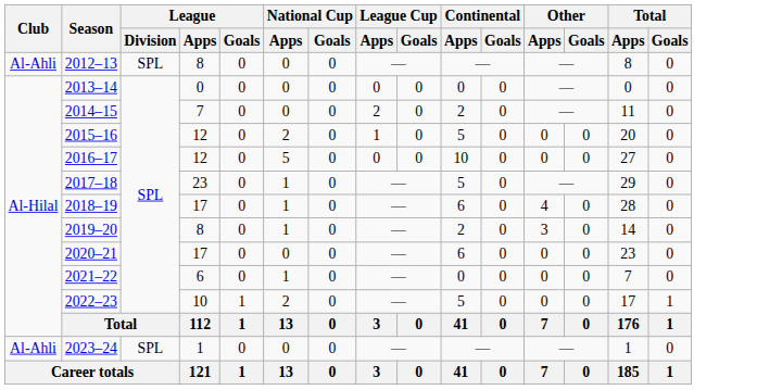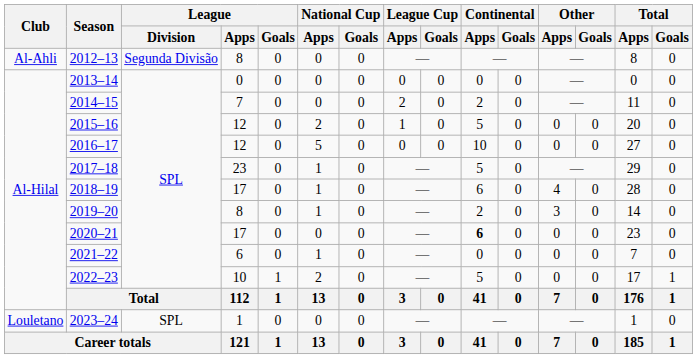 <table class="wikitable" style="text-align: center">
 <tr>
 <th rowspan=2>Club</th>
 <th rowspan=2>Season</th>
 <th colspan=3>League</th>
 <th colspan=2>National Cup</th>
 <th colspan=2>League Cup</th>
 <th colspan=2>Continental</th>
 <th colspan=2>Other</th>
 <th colspan=2>Total</th>
 </tr>
 <tr>
 <th>Division</th>
 <th>Apps</th>
 <th>Goals</th>
 <th>Apps</th>
 <th>Goals</th>
 <th>Apps</th>
 <th>Goals</th>
 <th>Apps</th>
 <th>Goals</th>
 <th>Apps</th>
 <th>Goals</th>
 <th>Apps</th>
 <th>Goals</th>
 </tr>
 <tr>
 <td><a href='#'>Al-Ahli</a></td>
 <td><a href='#'>2012–13</a></td>
-<td>SPL</td>
+<td><a href='#'>Segunda Divisão</a></td>
 <td>8</td>
 <td>0</td>
 <td>0</td>
 <td>0</td>
 <td colspan=2>—</td>
 <td colspan=2>—</td>
 <td colspan=2>—</td>
 <td>8</td>
 <td>0</td>
 </tr>
 <tr>
 <td rowspan=11><a href='#'>Al-Hilal</a></td>
 <td><a href='#'>2013–14</a></td>
 <td rowspan=10><a href='#'>SPL</a></td>
 <td>0</td>
 <td>0</td>
 <td>0</td>
 <td>0</td>
 <td>0</td>
 <td>0</td>
 <td>0</td>
 <td>0</td>
 <td colspan=2>—</td>
 <td>0</td>
 <td>0</td>
 </tr>
 <tr>
 <td><a href='#'>2014–15</a></td>
 <td>7</td>
 <td>0</td>
 <td>0</td>
 <td>0</td>
 <td>2</td>
 <td>0</td>
 <td>2</td>
 <td>0</td>
 <td colspan=2>—</td>
 <td>11</td>
 <td>0</td>
 </tr>
 <tr>
 <td><a href='#'>2015–16</a></td>
 <td>12</td>
 <td>0</td>
 <td>2</td>
 <td>0</td>
 <td>1</td>
 <td>0</td>
 <td>5</td>
 <td>0</td>
 <td>0</td>
 <td>0</td>
 <td>20</td>
 <td>0</td>
 </tr>
 <tr>
 <td><a href='#'>2016–17</a></td>
 <td>12</td>
 <td>0</td>
 <td>5</td>
 <td>0</td>
 <td>0</td>
 <td>0</td>
 <td>10</td>
 <td>0</td>
 <td>0</td>
 <td>0</td>
 <td>27</td>
 <td>0</td>
 </tr>
 <tr>
 <td><a href='#'>2017–18</a></td>
 <td>23</td>
 <td>0</td>
 <td>1</td>
 <td>0</td>
 <td colspan=2>—</td>
 <td>5</td>
 <td>0</td>
 <td colspan=2>—</td>
 <td>29</td>
 <td>0</td>
 </tr>
 <tr>
 <td><a href='#'>2018–19</a></td>
 <td>17</td>
 <td>0</td>
 <td>1</td>
 <td>0</td>
 <td colspan=2>—</td>
 <td>6</td>
 <td>0</td>
 <td>4</td>
 <td>0</td>
 <td>28</td>
 <td>0</td>
 </tr>
 <tr>
 <td><a href='#'>2019–20</a></td>
 <td>8</td>
 <td>0</td>
 <td>1</td>
 <td>0</td>
 <td colspan=2>—</td>
 <td>2</td>
 <td>0</td>
 <td>3</td>
 <td>0</td>
 <td>14</td>
 <td>0</td>
 </tr>
 <tr>
 <td><a href='#'>2020–21</a></td>
 <td>17</td>
 <td>0</td>
 <td>0</td>
 <td>0</td>
 <td colspan=2>—</td>
-<td>6</td>
+<td><strong>6</strong></td>
 <td>0</td>
 <td>0</td>
 <td>0</td>
 <td>23</td>
 <td>0</td>
 </tr>
 <tr>
 <td><a href='#'>2021–22</a></td>
 <td>6</td>
 <td>0</td>
 <td>1</td>
 <td>0</td>
 <td colspan=2>—</td>
 <td>0</td>
 <td>0</td>
 <td>0</td>
 <td>0</td>
 <td>7</td>
 <td>0</td>
 </tr>
 <tr>
 <td><a href='#'>2022–23</a></td>
 <td>10</td>
 <td>1</td>
 <td>2</td>
 <td>0</td>
 <td colspan=2>—</td>
 <td>5</td>
 <td>0</td>
 <td>0</td>
 <td>0</td>
 <td>17</td>
 <td>1</td>
 </tr>
 <tr>
 <th colspan=2>Total</th>
 <th>112</th>
 <th>1</th>
 <th>13</th>
 <th>0</th>
 <th>3</th>
 <th>0</th>
 <th>41</th>
 <th>0</th>
 <th>7</th>
 <th>0</th>
 <th>176</th>
 <th>1</th>
 </tr>
 <tr>
-<td><a href='#'>Al-Ahli</a></td>
+<td><a href='#'>Louletano</a></td>
 <td><a href='#'>2023–24</a></td>
 <td>SPL</td>
 <td>1</td>
 <td>0</td>
 <td>0</td>
 <td>0</td>
 <td colspan=2>—</td>
 <td colspan=2>—</td>
 <td colspan=2>—</td>
 <td>1</td>
 <td>0</td>
 </tr>
 <tr>
 <th colspan=3>Career totals</th>
 <th>121</th>
 <th>1</th>
 <th>13</th>
 <th>0</th>
 <th>3</th>
 <th>0</th>
 <th>41</th>
 <th>0</th>
 <th>7</th>
 <th>0</th>
 <th>185</th>
 <th>1</th>
 </tr>
 </table>
